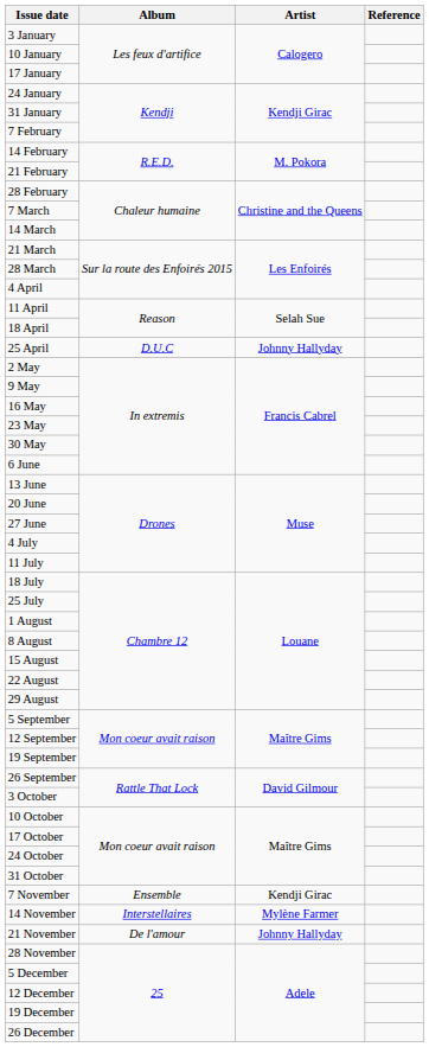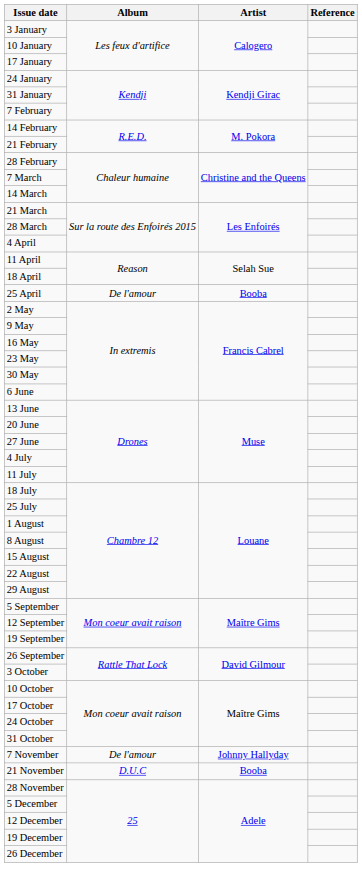 <table class="wikitable">
 <tr>
 <th>Issue date</th>
 <th>Album</th>
 <th>Artist</th>
 <th>Reference</th>
 </tr>
 <tr>
 <td>3 January</td>
 <td align="center" rowspan="3"><em>Les feux d'artifice</em></td>
 <td align="center" rowspan="3"><a href='#'>Calogero</a></td>
 <td align="center"></td>
 </tr>
 <tr>
 <td>10 January</td>
 <td align="center"></td>
 </tr>
 <tr>
 <td>17 January</td>
 <td align="center"></td>
 </tr>
 <tr>
 <td>24 January</td>
 <td align="center" rowspan="3"><em><a href='#'>Kendji</a></em></td>
 <td align="center" rowspan="3"><a href='#'>Kendji Girac</a></td>
 <td align="center"></td>
 </tr>
 <tr>
 <td>31 January</td>
 <td align="center"></td>
 </tr>
 <tr>
 <td>7 February</td>
 <td align="center"></td>
 </tr>
 <tr>
 <td>14 February</td>
 <td align="center" rowspan="2"><em><a href='#'>R.E.D.</a></em></td>
 <td align="center" rowspan="2"><a href='#'>M. Pokora</a></td>
 <td align="center"></td>
 </tr>
 <tr>
 <td>21 February</td>
 <td align="center"></td>
 </tr>
 <tr>
 <td>28 February</td>
 <td align="center" rowspan="3"><em>Chaleur humaine</em></td>
 <td align="center" rowspan="3"><a href='#'>Christine and the Queens</a></td>
 <td align="center"></td>
 </tr>
 <tr>
 <td>7 March</td>
 <td align="center"></td>
 </tr>
 <tr>
 <td>14 March</td>
 <td align="center"></td>
 </tr>
 <tr>
 <td>21 March</td>
 <td align="center" rowspan="3"><em>Sur la route des Enfoirés 2015</em></td>
 <td align="center" rowspan="3"><a href='#'>Les Enfoirés</a></td>
 <td align="center"></td>
 </tr>
 <tr>
 <td>28 March</td>
 <td align="center"></td>
 </tr>
 <tr>
 <td>4 April</td>
 <td align="center"></td>
 </tr>
 <tr>
 <td>11 April</td>
 <td align="center" rowspan="2"><em>Reason</em></td>
 <td align="center" rowspan="2">Selah Sue</td>
 <td align="center"></td>
 </tr>
 <tr>
 <td>18 April</td>
 <td align="center"></td>
 </tr>
 <tr>
 <td>25 April</td>
-<td align="center"><em><a href='#'>D.U.C</a></em></td>
-<td align="center"><a href='#'>Johnny Hallyday</a></td>
+<td align="center"><em>De l'amour</em></td>
+<td align="center"><a href='#'>Booba</a></td>
 <td align="center"></td>
 </tr>
 <tr>
 <td>2 May</td>
 <td align="center" rowspan="6"><em>In extremis</em></td>
 <td align="center" rowspan="6"><a href='#'>Francis Cabrel</a></td>
 <td align="center"></td>
 </tr>
 <tr>
 <td>9 May</td>
 <td align="center"></td>
 </tr>
 <tr>
 <td>16 May</td>
 <td align="center"></td>
 </tr>
 <tr>
 <td>23 May</td>
 <td align="center"></td>
 </tr>
 <tr>
 <td>30 May</td>
 <td align="center"></td>
 </tr>
 <tr>
 <td>6 June</td>
 <td align="center"></td>
 </tr>
 <tr>
 <td>13 June</td>
 <td align="center" rowspan="5"><em><a href='#'>Drones</a></em></td>
 <td align="center" rowspan="5"><a href='#'>Muse</a></td>
 <td align="center"></td>
 </tr>
 <tr>
 <td>20 June</td>
 <td align="center"></td>
 </tr>
 <tr>
 <td>27 June</td>
 <td align="center"></td>
 </tr>
 <tr>
 <td>4 July</td>
 <td align="center"></td>
 </tr>
 <tr>
 <td>11 July</td>
 <td align="center"></td>
 </tr>
 <tr>
 <td>18 July</td>
 <td align="center" rowspan="7"><em><a href='#'>Chambre 12</a></em></td>
 <td align="center" rowspan="7"><a href='#'>Louane</a></td>
 <td align="center"></td>
 </tr>
 <tr>
 <td>25 July</td>
 <td align="center"></td>
 </tr>
 <tr>
 <td>1 August</td>
 <td align="center"></td>
 </tr>
 <tr>
 <td>8 August</td>
 <td align="center"></td>
 </tr>
 <tr>
 <td>15 August</td>
 <td align="center"></td>
 </tr>
 <tr>
 <td>22 August</td>
 <td align="center"></td>
 </tr>
 <tr>
 <td>29 August</td>
 <td align="center"></td>
 </tr>
 <tr>
 <td>5 September</td>
 <td align="center" rowspan="3"><em><a href='#'>Mon coeur avait raison</a></em></td>
 <td align="center" rowspan="3"><a href='#'>Maître Gims</a></td>
 <td align="center"></td>
 </tr>
 <tr>
 <td>12 September</td>
 <td align="center"></td>
 </tr>
 <tr>
 <td>19 September</td>
 <td align="center"></td>
 </tr>
 <tr>
 <td>26 September</td>
 <td align="center" rowspan="2"><em><a href='#'>Rattle That Lock</a></em></td>
 <td align="center" rowspan="2"><a href='#'>David Gilmour</a></td>
 <td align="center"></td>
 </tr>
 <tr>
 <td>3 October</td>
 <td align="center"></td>
 </tr>
 <tr>
 <td>10 October</td>
 <td align="center" rowspan="4"><em>Mon coeur avait raison</em></td>
 <td align="center" rowspan="4">Maître Gims</td>
 <td align="center"></td>
 </tr>
 <tr>
 <td>17 October</td>
 <td align="center"></td>
 </tr>
 <tr>
 <td>24 October</td>
 <td align="center"></td>
 </tr>
 <tr>
 <td>31 October</td>
 <td align="center"></td>
 </tr>
 <tr>
 <td>7 November</td>
-<td align="center"><em>Ensemble</em></td>
-<td align="center">Kendji Girac</td>
-<td align="center"></td>
-</tr>
-<tr>
-<td>14 November</td>
-<td align="center"><em><a href='#'>Interstellaires</a></em></td>
-<td align="center"><a href='#'>Mylène Farmer</a></td>
+<td align="center"><em>De l'amour</em></td>
+<td align="center"><a href='#'>Johnny Hallyday</a></td>
 <td align="center"></td>
 </tr>
 <tr>
 <td>21 November</td>
-<td align="center"><em>De l'amour</em></td>
-<td align="center"><a href='#'>Johnny Hallyday</a></td>
+<td align="center"><em><a href='#'>D.U.C</a></em></td>
+<td align="center"><a href='#'>Booba</a></td>
 <td align="center"></td>
 </tr>
 <tr>
 <td>28 November</td>
 <td align="center" rowspan="5"><em><a href='#'>25</a></em></td>
 <td align="center" rowspan="5"><a href='#'>Adele</a></td>
 <td align="center"></td>
 </tr>
 <tr>
 <td>5 December</td>
 <td align="center"></td>
 </tr>
 <tr>
 <td>12 December</td>
 <td align="center"></td>
 </tr>
 <tr>
 <td>19 December</td>
 <td align="center"></td>
 </tr>
 <tr>
 <td>26 December</td>
 <td align="center"></td>
 </tr>
 </table>
